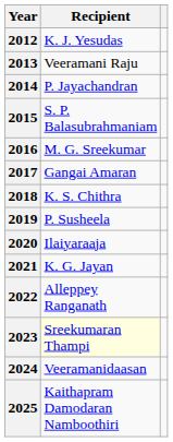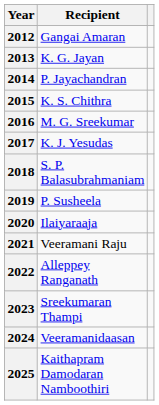 <table class="wikitable plainrowheaders" style="width:25%;">
 <tr>
 <th scope="col" style="width:1%;">Year</th>
 <th scope="col" style="width:20%;">Recipient</th>
 <th scope="col" style="width:1%;"></th>
 </tr>
 <tr>
 <th scope="row">2012</th>
-<td><a href='#'>K. J. Yesudas</a></td>
+<td><a href='#'>Gangai Amaran</a></td>
 <td style="text-align:center;"></td>
 </tr>
 <tr>
 <th scope="row">2013</th>
-<td>Veeramani Raju</td>
+<td><a href='#'>K. G. Jayan</a></td>
 <td style="text-align:center;"></td>
 </tr>
 <tr>
 <th scope="row">2014</th>
 <td><a href='#'>P. Jayachandran</a></td>
 <td style="text-align:center;"></td>
 </tr>
 <tr>
 <th scope="row">2015</th>
-<td><a href='#'>S. P. Balasubrahmaniam</a></td>
+<td><a href='#'>K. S. Chithra</a></td>
 <td style="text-align:center;"></td>
 </tr>
 <tr>
 <th scope="row">2016</th>
 <td><a href='#'>M. G. Sreekumar</a></td>
 <td style="text-align:center;"></td>
 </tr>
 <tr>
 <th scope="row">2017</th>
-<td><a href='#'>Gangai Amaran</a></td>
+<td><a href='#'>K. J. Yesudas</a></td>
 <td style="text-align:center;"></td>
 </tr>
 <tr>
 <th scope="row">2018</th>
-<td><a href='#'>K. S. Chithra</a></td>
+<td><a href='#'>S. P. Balasubrahmaniam</a></td>
 <td style="text-align:center;"></td>
 </tr>
 <tr>
 <th scope="row">2019</th>
 <td><a href='#'>P. Susheela</a></td>
 <td style="text-align:center;"></td>
 </tr>
 <tr>
 <th scope="row">2020</th>
 <td><a href='#'>Ilaiyaraaja</a></td>
 <td style="text-align:center;"></td>
 </tr>
 <tr>
 <th scope="row">2021</th>
-<td><a href='#'>K. G. Jayan</a></td>
+<td>Veeramani Raju</td>
 <td style="text-align:center;"></td>
 </tr>
 <tr>
 <th scope="row">2022</th>
 <td><a href='#'>Alleppey Ranganath</a></td>
 <td style="text-align:center;"></td>
 </tr>
 <tr>
 <th scope="row">2023</th>
-<td style="background: lightyellow;"><a href='#'>Sreekumaran Thampi</a></td>
+<td><a href='#'>Sreekumaran Thampi</a></td>
 <td style="text-align:center;"></td>
 </tr>
 <tr>
 <th scope="row">2024</th>
 <td><a href='#'>Veeramanidaasan</a></td>
 <td style="text-align:center;"></td>
 </tr>
 <tr>
 <th scope="row">2025</th>
 <td><a href='#'>Kaithapram Damodaran Namboothiri</a></td>
 <td style="text-align:center;"></td>
 </tr>
 </table>
